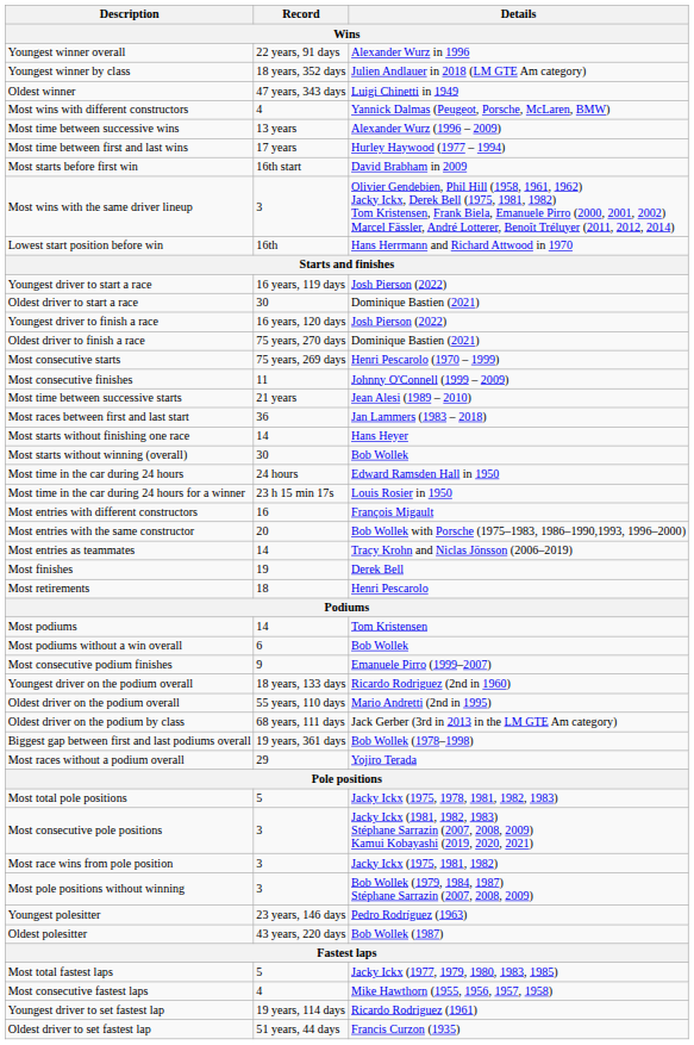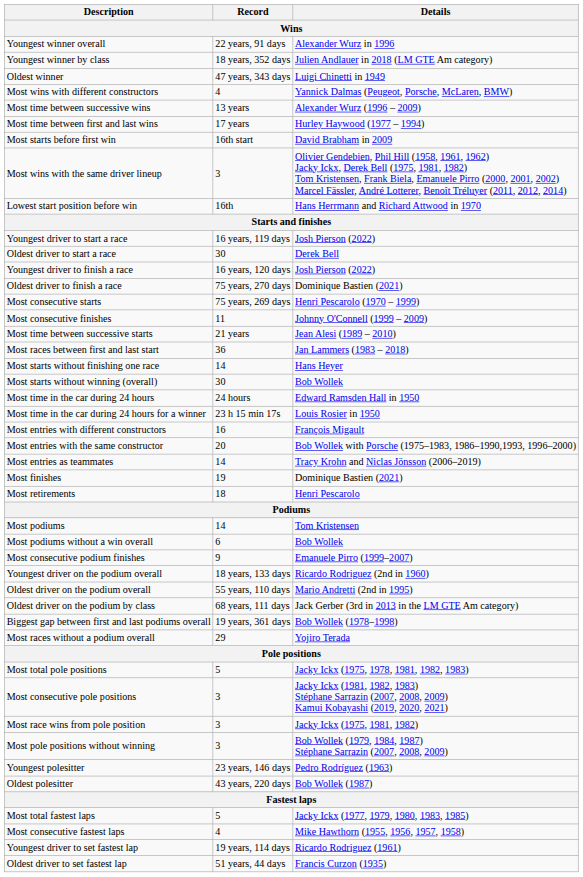 <table class="wikitable">
 <tr>
 <th>Description</th>
 <th>Record</th>
 <th>Details</th>
 </tr>
 <tr>
 <th colspan="3">Wins</th>
 </tr>
 <tr>
 <td>Youngest winner overall</td>
 <td>22 years, 91 days</td>
 <td> <a href='#'>Alexander Wurz</a> in <a href='#'>1996</a></td>
 </tr>
 <tr>
 <td>Youngest winner by class</td>
 <td>18 years, 352 days</td>
 <td> <a href='#'>Julien Andlauer</a> in <a href='#'>2018</a> (<a href='#'>LM GTE</a> Am category)</td>
 </tr>
 <tr>
 <td>Oldest winner</td>
 <td>47 years, 343 days</td>
 <td> <a href='#'>Luigi Chinetti</a> in <a href='#'>1949</a></td>
 </tr>
 <tr>
 <td>Most wins with different constructors</td>
 <td>4</td>
 <td> <a href='#'>Yannick Dalmas</a> (<a href='#'>Peugeot</a>, <a href='#'>Porsche</a>, <a href='#'>McLaren</a>, <a href='#'>BMW</a>)</td>
 </tr>
 <tr>
 <td>Most time between successive wins</td>
 <td>13 years</td>
 <td> <a href='#'>Alexander Wurz</a> (<a href='#'>1996</a> – <a href='#'>2009</a>)</td>
 </tr>
 <tr>
 <td>Most time between first and last wins</td>
 <td>17 years</td>
 <td> <a href='#'>Hurley Haywood</a> (<a href='#'>1977</a> – <a href='#'>1994</a>)</td>
 </tr>
 <tr>
 <td>Most starts before first win</td>
 <td>16th start</td>
 <td> <a href='#'>David Brabham</a> in <a href='#'>2009</a></td>
 </tr>
 <tr>
 <td>Most wins with the same driver lineup</td>
 <td>3</td>
 <td> <a href='#'>Olivier Gendebien</a>,  <a href='#'>Phil Hill</a> (<a href='#'>1958</a>, <a href='#'>1961</a>, <a href='#'>1962</a>)<br> <a href='#'>Jacky Ickx</a>,  <a href='#'>Derek Bell</a> (<a href='#'>1975</a>, <a href='#'>1981</a>, <a href='#'>1982</a>)<br> <a href='#'>Tom Kristensen</a>,  <a href='#'>Frank Biela</a>,  <a href='#'>Emanuele Pirro</a> (<a href='#'>2000</a>, <a href='#'>2001</a>, <a href='#'>2002</a>)<br> <a href='#'>Marcel Fässler</a>,  <a href='#'>André Lotterer</a>,  <a href='#'>Benoît Tréluyer</a>  (<a href='#'>2011</a>, <a href='#'>2012</a>, <a href='#'>2014</a>)</td>
 </tr>
 <tr>
 <td>Lowest start position before win</td>
 <td>16th</td>
 <td> <a href='#'>Hans Herrmann</a> and  <a href='#'>Richard Attwood</a> in <a href='#'>1970</a></td>
 </tr>
 <tr>
 <th colspan="3">Starts and finishes</th>
 </tr>
 <tr>
 <td>Youngest driver to start a race</td>
 <td>16 years, 119 days</td>
 <td> <a href='#'>Josh Pierson</a> (<a href='#'>2022</a>)</td>
 </tr>
 <tr>
 <td>Oldest driver to start a race</td>
 <td>30</td>
-<td> Dominique Bastien (<a href='#'>2021</a>)</td>
+<td> <a href='#'>Derek Bell</a></td>
 </tr>
 <tr>
 <td>Youngest driver to finish a race</td>
 <td>16 years, 120 days</td>
 <td> <a href='#'>Josh Pierson</a> (<a href='#'>2022</a>)</td>
 </tr>
 <tr>
 <td>Oldest driver to finish a race</td>
 <td>75 years, 270 days</td>
 <td> Dominique Bastien (<a href='#'>2021</a>)</td>
 </tr>
 <tr>
 <td>Most consecutive starts</td>
 <td>75 years, 269 days</td>
 <td> <a href='#'>Henri Pescarolo</a> (<a href='#'>1970</a> – <a href='#'>1999</a>)</td>
 </tr>
 <tr>
 <td>Most consecutive finishes</td>
 <td>11</td>
 <td> <a href='#'>Johnny O'Connell</a> (<a href='#'>1999</a> – <a href='#'>2009</a>)</td>
 </tr>
 <tr>
 <td>Most time between successive starts</td>
 <td>21 years</td>
 <td> <a href='#'>Jean Alesi</a> (<a href='#'>1989</a> – <a href='#'>2010</a>)</td>
 </tr>
 <tr>
 <td>Most races between first and last start</td>
 <td>36</td>
 <td> <a href='#'>Jan Lammers</a> (<a href='#'>1983</a> – <a href='#'>2018</a>)</td>
 </tr>
 <tr>
 <td>Most starts without finishing one race</td>
 <td>14</td>
 <td> <a href='#'>Hans Heyer</a></td>
 </tr>
 <tr>
 <td>Most starts without winning (overall)</td>
 <td>30</td>
 <td> <a href='#'>Bob Wollek</a></td>
 </tr>
 <tr>
 <td>Most time in the car during 24 hours</td>
 <td>24 hours</td>
 <td> <a href='#'>Edward Ramsden Hall</a> in <a href='#'>1950</a></td>
 </tr>
 <tr>
 <td>Most time in the car during 24 hours for a winner</td>
 <td>23 h 15 min 17s</td>
 <td> <a href='#'>Louis Rosier</a> in <a href='#'>1950</a></td>
 </tr>
 <tr>
 <td>Most entries with different constructors</td>
 <td>16</td>
 <td> <a href='#'>François Migault</a></td>
 </tr>
 <tr>
 <td>Most entries with the same constructor</td>
 <td>20</td>
 <td> <a href='#'>Bob Wollek</a> with  <a href='#'>Porsche</a> (1975–1983, 1986–1990,1993, 1996–2000)</td>
 </tr>
 <tr>
 <td>Most entries as teammates</td>
 <td>14</td>
 <td> <a href='#'>Tracy Krohn</a> and  <a href='#'>Niclas Jönsson</a> (2006–2019)</td>
 </tr>
 <tr>
 <td>Most finishes</td>
 <td>19</td>
-<td> <a href='#'>Derek Bell</a></td>
+<td> Dominique Bastien (<a href='#'>2021</a>)</td>
 </tr>
 <tr>
 <td>Most retirements</td>
 <td>18</td>
 <td> <a href='#'>Henri Pescarolo</a></td>
 </tr>
 <tr>
 <th colspan="3">Podiums</th>
 </tr>
 <tr>
 <td>Most podiums</td>
 <td>14</td>
 <td> <a href='#'>Tom Kristensen</a></td>
 </tr>
 <tr>
 <td>Most podiums without a win overall</td>
 <td>6</td>
 <td> <a href='#'>Bob Wollek</a></td>
 </tr>
 <tr>
 <td>Most consecutive podium finishes</td>
 <td>9</td>
 <td> <a href='#'>Emanuele Pirro</a> (<a href='#'>1999</a>–<a href='#'>2007</a>)</td>
 </tr>
 <tr>
 <td>Youngest driver on the podium overall</td>
 <td>18 years, 133 days</td>
 <td> <a href='#'>Ricardo Rodriguez</a> (2nd in <a href='#'>1960</a>)</td>
 </tr>
 <tr>
 <td>Oldest driver on the podium overall</td>
 <td>55 years, 110 days</td>
 <td> <a href='#'>Mario Andretti</a> (2nd in <a href='#'>1995</a>)</td>
 </tr>
 <tr>
 <td>Oldest driver on the podium by class</td>
 <td>68 years, 111 days</td>
 <td> Jack Gerber (3rd in <a href='#'>2013</a> in the <a href='#'>LM GTE</a> Am category)</td>
 </tr>
 <tr>
 <td>Biggest gap between first and last podiums overall</td>
 <td>19 years, 361 days</td>
 <td> <a href='#'>Bob Wollek</a> (<a href='#'>1978</a>–<a href='#'>1998</a>)</td>
 </tr>
 <tr>
 <td>Most races without a podium overall</td>
 <td>29</td>
 <td> <a href='#'>Yojiro Terada</a></td>
 </tr>
 <tr>
 <th colspan="3">Pole positions</th>
 </tr>
 <tr>
 <td>Most total pole positions</td>
 <td>5</td>
 <td> <a href='#'>Jacky Ickx</a> (<a href='#'>1975</a>, <a href='#'>1978</a>, <a href='#'>1981</a>, <a href='#'>1982</a>, <a href='#'>1983</a>)</td>
 </tr>
 <tr>
 <td>Most consecutive pole positions</td>
 <td>3</td>
 <td> <a href='#'>Jacky Ickx</a> (<a href='#'>1981</a>, <a href='#'>1982</a>, <a href='#'>1983</a>)<br> <a href='#'>Stéphane Sarrazin</a> (<a href='#'>2007</a>, <a href='#'>2008</a>, <a href='#'>2009</a>) <br> <a href='#'>Kamui Kobayashi</a> (<a href='#'>2019</a>, <a href='#'>2020</a>, <a href='#'>2021</a>)</td>
 </tr>
 <tr>
 <td>Most race wins from pole position</td>
 <td>3</td>
 <td> <a href='#'>Jacky Ickx</a> (<a href='#'>1975</a>, <a href='#'>1981</a>, <a href='#'>1982</a>)</td>
 </tr>
 <tr>
 <td>Most pole positions without winning</td>
 <td>3</td>
 <td> <a href='#'>Bob Wollek</a> (<a href='#'>1979</a>, <a href='#'>1984</a>, <a href='#'>1987</a>)<br> <a href='#'>Stéphane Sarrazin</a> (<a href='#'>2007</a>, <a href='#'>2008</a>, <a href='#'>2009</a>)<br></td>
 </tr>
 <tr>
 <td>Youngest polesitter</td>
 <td>23 years, 146 days</td>
 <td> <a href='#'>Pedro Rodríguez</a> (<a href='#'>1963</a>)</td>
 </tr>
 <tr>
 <td>Oldest polesitter</td>
 <td>43 years, 220 days</td>
 <td> <a href='#'>Bob Wollek</a> (<a href='#'>1987</a>)</td>
 </tr>
 <tr>
 <th colspan="3">Fastest laps</th>
 </tr>
 <tr>
 <td>Most total fastest laps</td>
 <td>5</td>
 <td> <a href='#'>Jacky Ickx</a> (<a href='#'>1977</a>, <a href='#'>1979</a>, <a href='#'>1980</a>, <a href='#'>1983</a>, <a href='#'>1985</a>)</td>
 </tr>
 <tr>
 <td>Most consecutive fastest laps</td>
 <td>4</td>
 <td> <a href='#'>Mike Hawthorn</a> (<a href='#'>1955</a>, <a href='#'>1956</a>, <a href='#'>1957</a>, <a href='#'>1958</a>)</td>
 </tr>
 <tr>
 <td>Youngest driver to set fastest lap</td>
 <td>19 years, 114 days</td>
 <td> <a href='#'>Ricardo Rodriguez</a> (<a href='#'>1961</a>)</td>
 </tr>
 <tr>
 <td>Oldest driver to set fastest lap</td>
 <td>51 years, 44 days</td>
 <td> <a href='#'>Francis Curzon</a> (<a href='#'>1935</a>)</td>
 </tr>
 </table>
